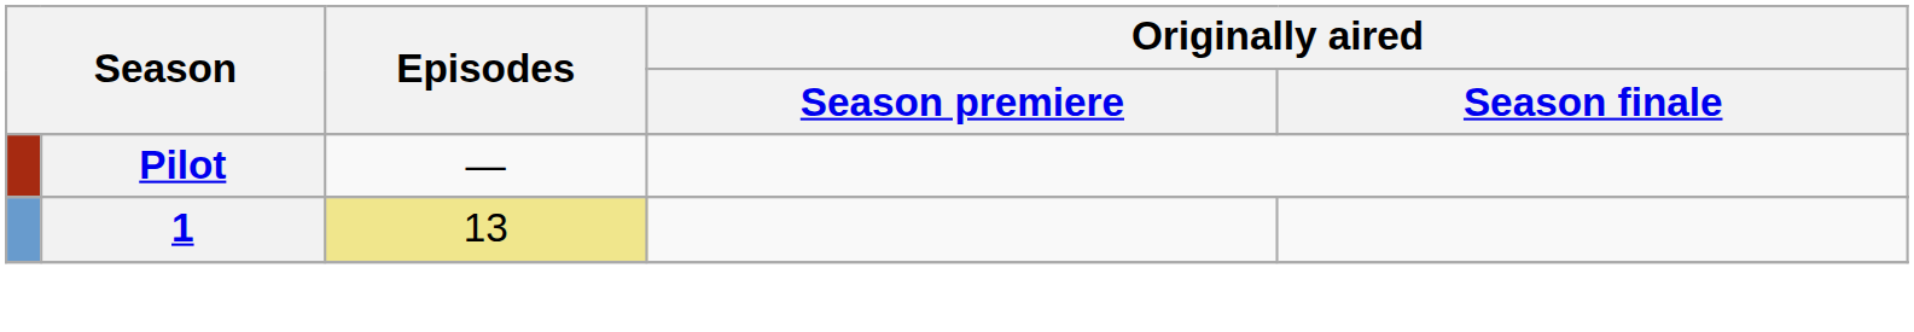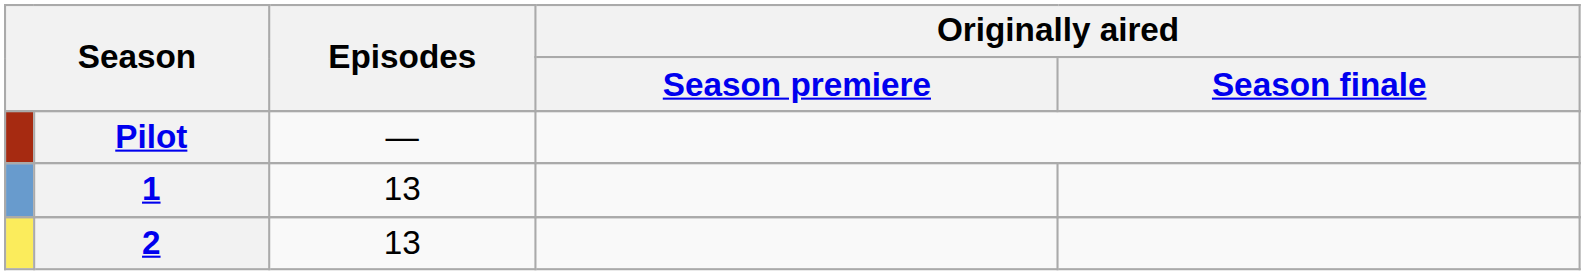 <table class="wikitable plainrowheaders" border="2" width="60%">
 <tr>
 <th scope="col" colspan=2 rowspan=2 width=10%>Season</th>
 <th scope="col" rowspan=2 width=10%>Episodes</th>
 <th scope="col" colspan=2>Originally aired</th>
 </tr>
 <tr>
 <th width=20%><a href='#'>Season premiere</a></th>
 <th width=20%><a href='#'>Season finale</a></th>
 </tr>
 <tr>
 </tr>
 <tr style="text-align: center;">
 <td style="width:1%; background:#A62A11;"></td>
 <th scope="col" style="width:9%;"><a href='#'>Pilot</a></th>
 <td width=10%>—</td>
 <td colspan="2"></td>
 </tr>
 <tr>
 </tr>
 <tr style="text-align: center;">
 <td style="width:1%; background:#689BCD;"></td>
 <th scope="col" style="width:9%;"><a href='#'>1</a></th>
-<td width=10% style="background: khaki;">13</td>
+<td width=10%>13</td>
 <td></td>
 <td></td>
 </tr>
 <tr>
 </tr>
+<tr style="text-align: center;">
+<td style="width:1%; background:#FBEC5C;"></td>
+<th scope="col" style="width:9%;"><a href='#'>2</a></th>
+<td width=10%>13</td>
+<td></td>
+<td></td>
+</tr>
 </table>
